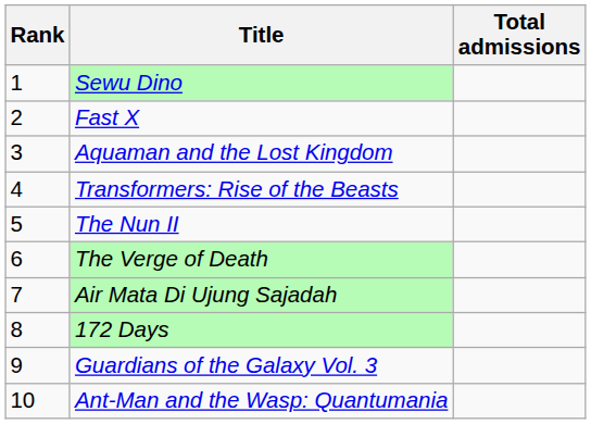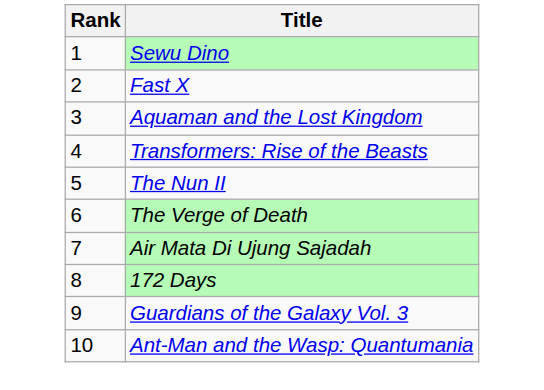 <table class="wikitable sortable" style="margin:auto; margin:auto;">
 <tr>
 <th>Rank</th>
 <th>Title</th>
-<th>Total<br>admissions</th>
 </tr>
 <tr>
 <td>1</td>
 <td style="background:#b6fcb6;"><em><a href='#'>Sewu Dino</a></em></td>
-<td></td>
 </tr>
 <tr>
 <td>2</td>
 <td><em><a href='#'>Fast X</a></em></td>
-<td></td>
 </tr>
 <tr>
 <td>3</td>
 <td><em><a href='#'>Aquaman and the Lost Kingdom</a></em></td>
-<td></td>
 </tr>
 <tr>
 <td>4</td>
 <td><em><a href='#'>Transformers: Rise of the Beasts</a></em></td>
-<td></td>
 </tr>
 <tr>
 <td>5</td>
 <td><em><a href='#'>The Nun II</a></em></td>
-<td></td>
 </tr>
 <tr>
 <td>6</td>
 <td style="background:#b6fcb6;"><em>The Verge of Death</em></td>
-<td></td>
 </tr>
 <tr>
 <td>7</td>
 <td style="background:#b6fcb6;"><em>Air Mata Di Ujung Sajadah</em></td>
-<td></td>
 </tr>
 <tr>
 <td>8</td>
 <td style="background:#b6fcb6;"><em>172 Days</em></td>
-<td></td>
 </tr>
 <tr>
 <td>9</td>
 <td><em><a href='#'>Guardians of the Galaxy Vol. 3</a></em></td>
-<td></td>
 </tr>
 <tr>
 <td>10</td>
 <td><em><a href='#'>Ant-Man and the Wasp: Quantumania</a></em></td>
-<td></td>
 </tr>
 </table>
